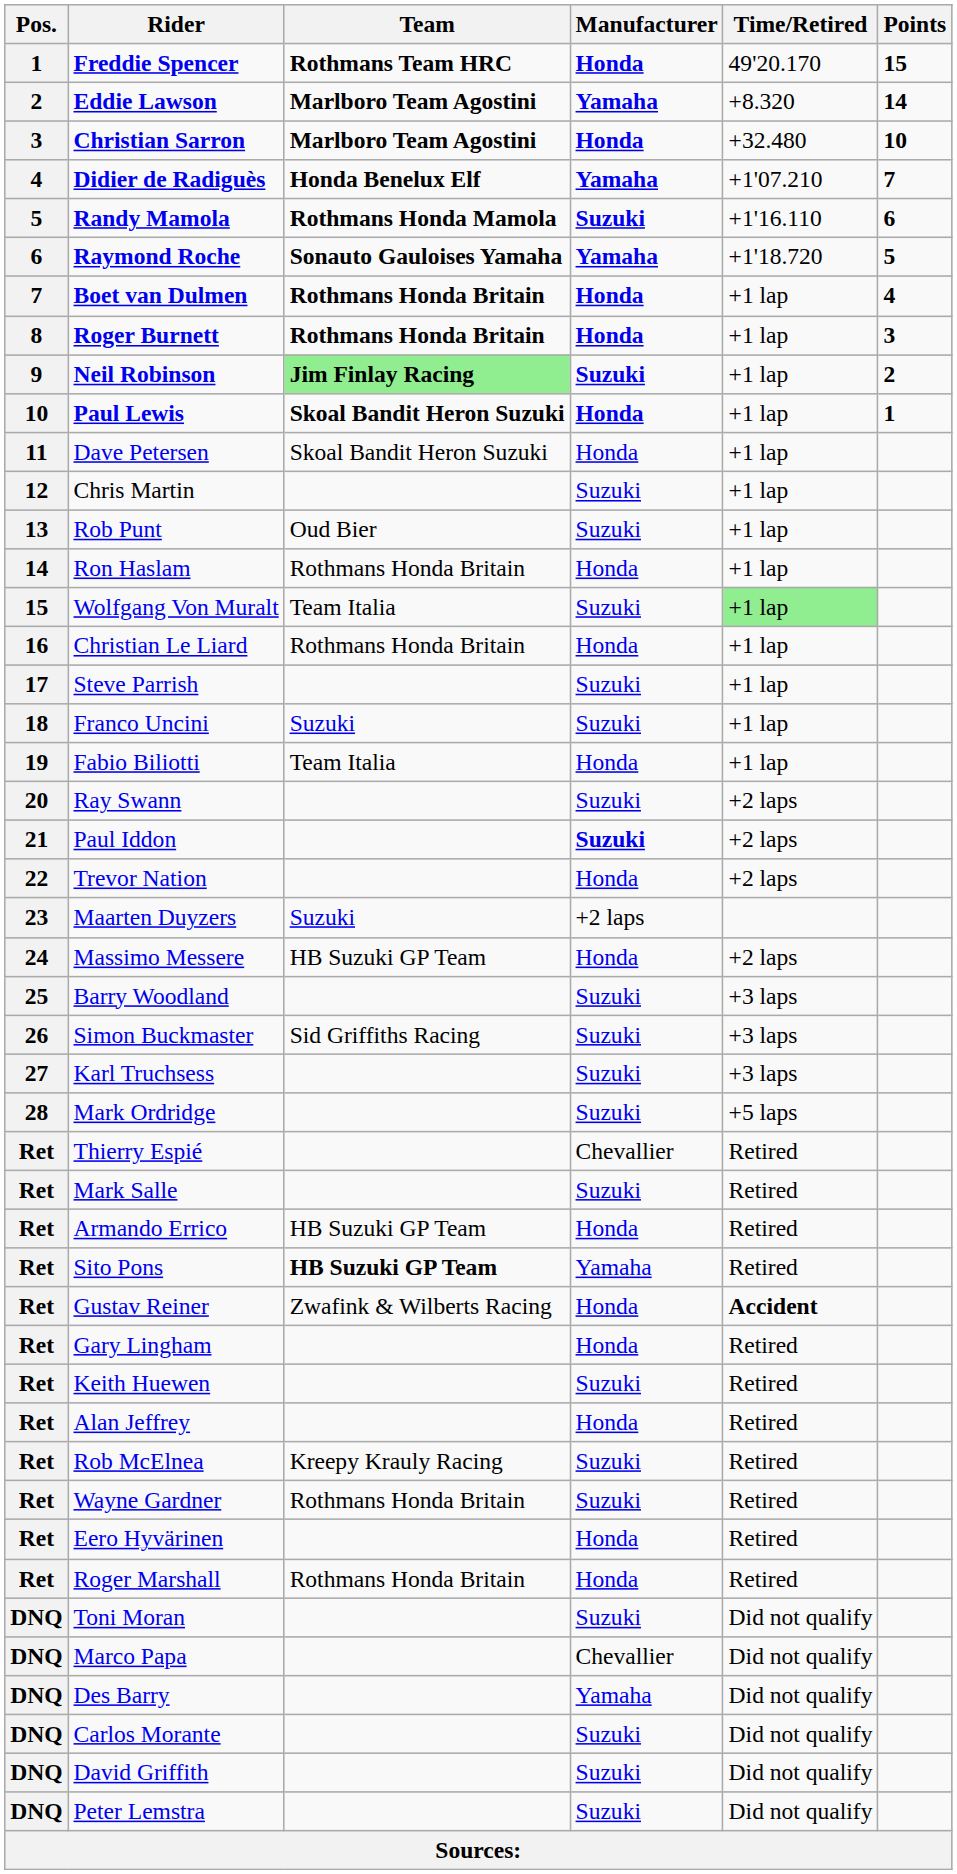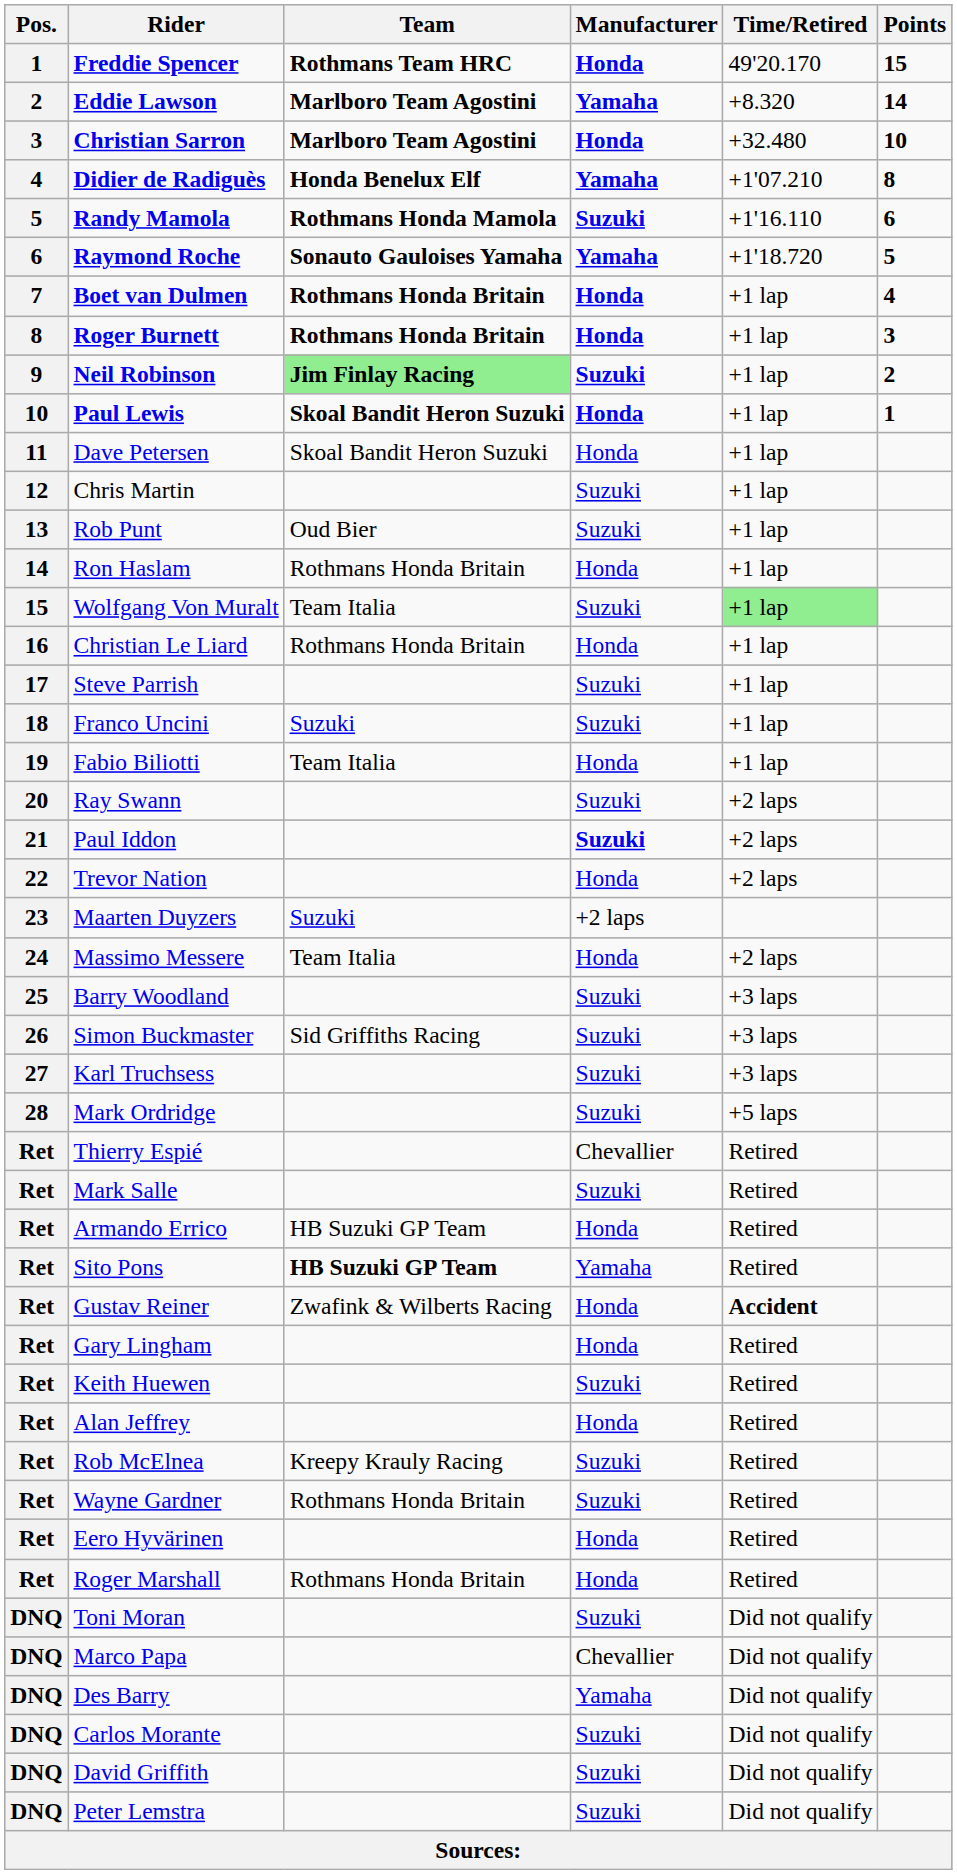 <table class="wikitable" style="font-size: 95%;">
 <tr>
 <th>Pos.</th>
 <th>Rider</th>
 <th>Team</th>
 <th>Manufacturer</th>
 <th>Time/Retired</th>
 <th>Points</th>
 </tr>
 <tr>
 <th>1</th>
 <td> <strong><a href='#'>Freddie Spencer</a></strong></td>
 <td><strong>Rothmans Team HRC</strong></td>
 <td><strong><a href='#'>Honda</a></strong></td>
 <td>49'20.170</td>
 <td><strong>15</strong></td>
 </tr>
 <tr>
 <th>2</th>
 <td> <strong><a href='#'>Eddie Lawson</a></strong></td>
 <td><strong>Marlboro Team Agostini</strong></td>
 <td><strong><a href='#'>Yamaha</a></strong></td>
 <td>+8.320</td>
 <td><strong>14</strong></td>
 </tr>
 <tr>
 <th>3</th>
 <td> <strong><a href='#'>Christian Sarron</a></strong></td>
 <td><strong>Marlboro Team Agostini</strong></td>
 <td><strong><a href='#'>Honda</a></strong></td>
 <td>+32.480</td>
 <td><strong>10</strong></td>
 </tr>
 <tr>
 <th>4</th>
 <td> <strong><a href='#'>Didier de Radiguès</a></strong></td>
 <td><strong>Honda Benelux Elf</strong></td>
 <td><strong><a href='#'>Yamaha</a></strong></td>
 <td>+1'07.210</td>
-<td><strong>7</strong></td>
+<td><strong>8</strong></td>
 </tr>
 <tr>
 <th>5</th>
 <td> <strong><a href='#'>Randy Mamola</a></strong></td>
 <td><strong>Rothmans Honda Mamola</strong></td>
 <td><strong><a href='#'>Suzuki</a></strong></td>
 <td>+1'16.110</td>
 <td><strong>6</strong></td>
 </tr>
 <tr>
 <th>6</th>
 <td> <strong><a href='#'>Raymond Roche</a></strong></td>
 <td><strong>Sonauto Gauloises Yamaha</strong></td>
 <td><strong><a href='#'>Yamaha</a></strong></td>
 <td>+1'18.720</td>
 <td><strong>5</strong></td>
 </tr>
 <tr>
 <th>7</th>
 <td> <strong><a href='#'>Boet van Dulmen</a></strong></td>
 <td><strong>Rothmans Honda Britain</strong></td>
 <td><strong><a href='#'>Honda</a></strong></td>
 <td>+1 lap</td>
 <td><strong>4</strong></td>
 </tr>
 <tr>
 <th>8</th>
 <td> <strong><a href='#'>Roger Burnett</a></strong></td>
 <td><strong>Rothmans Honda Britain</strong></td>
 <td><strong><a href='#'>Honda</a></strong></td>
 <td>+1 lap</td>
 <td><strong>3</strong></td>
 </tr>
 <tr>
 <th>9</th>
 <td> <strong><a href='#'>Neil Robinson</a></strong></td>
 <td style="background: lightgreen;"><strong>Jim Finlay Racing</strong></td>
 <td><strong><a href='#'>Suzuki</a></strong></td>
 <td>+1 lap</td>
 <td><strong>2</strong></td>
 </tr>
 <tr>
 <th>10</th>
 <td> <strong><a href='#'>Paul Lewis</a></strong></td>
 <td><strong>Skoal Bandit Heron Suzuki</strong></td>
 <td><strong><a href='#'>Honda</a></strong></td>
 <td>+1 lap</td>
 <td><strong>1</strong></td>
 </tr>
 <tr>
 <th>11</th>
 <td> <a href='#'>Dave Petersen</a></td>
 <td>Skoal Bandit Heron Suzuki</td>
 <td><a href='#'>Honda</a></td>
 <td>+1 lap</td>
 <td></td>
 </tr>
 <tr>
 <th>12</th>
 <td> Chris Martin</td>
 <td></td>
 <td><a href='#'>Suzuki</a></td>
 <td>+1 lap</td>
 <td></td>
 </tr>
 <tr>
 <th>13</th>
 <td> <a href='#'>Rob Punt</a></td>
 <td>Oud Bier</td>
 <td><a href='#'>Suzuki</a></td>
 <td>+1 lap</td>
 <td></td>
 </tr>
 <tr>
 <th>14</th>
 <td> <a href='#'>Ron Haslam</a></td>
 <td>Rothmans Honda Britain</td>
 <td><a href='#'>Honda</a></td>
 <td>+1 lap</td>
 <td></td>
 </tr>
 <tr>
 <th>15</th>
 <td> <a href='#'>Wolfgang Von Muralt</a></td>
 <td>Team Italia</td>
 <td><a href='#'>Suzuki</a></td>
 <td style="background: lightgreen;">+1 lap</td>
 <td></td>
 </tr>
 <tr>
 <th>16</th>
 <td> <a href='#'>Christian Le Liard</a></td>
 <td>Rothmans Honda Britain</td>
 <td><a href='#'>Honda</a></td>
 <td>+1 lap</td>
 <td></td>
 </tr>
 <tr>
 <th>17</th>
 <td> <a href='#'>Steve Parrish</a></td>
 <td></td>
 <td><a href='#'>Suzuki</a></td>
 <td>+1 lap</td>
 <td></td>
 </tr>
 <tr>
 <th>18</th>
 <td> <a href='#'>Franco Uncini</a></td>
 <td><a href='#'>Suzuki</a></td>
 <td><a href='#'>Suzuki</a></td>
 <td>+1 lap</td>
 <td></td>
 </tr>
 <tr>
 <th>19</th>
 <td> <a href='#'>Fabio Biliotti</a></td>
 <td>Team Italia</td>
 <td><a href='#'>Honda</a></td>
 <td>+1 lap</td>
 <td></td>
 </tr>
 <tr>
 <th>20</th>
 <td> <a href='#'>Ray Swann</a></td>
 <td></td>
 <td><a href='#'>Suzuki</a></td>
 <td>+2 laps</td>
 <td></td>
 </tr>
 <tr>
 <th>21</th>
 <td> <a href='#'>Paul Iddon</a></td>
 <td></td>
 <td><strong><a href='#'>Suzuki</a></strong></td>
 <td>+2 laps</td>
 <td></td>
 </tr>
 <tr>
 <th>22</th>
 <td> <a href='#'>Trevor Nation</a></td>
 <td></td>
 <td><a href='#'>Honda</a></td>
 <td>+2 laps</td>
 <td></td>
 </tr>
 <tr>
 <th>23</th>
 <td> <a href='#'>Maarten Duyzers</a></td>
 <td><a href='#'>Suzuki</a></td>
 <td>+2 laps</td>
 <td></td>
 </tr>
 <tr>
 <th>24</th>
 <td> <a href='#'>Massimo Messere</a></td>
-<td>HB Suzuki GP Team</td>
+<td>Team Italia</td>
 <td><a href='#'>Honda</a></td>
 <td>+2 laps</td>
 <td></td>
 </tr>
 <tr>
 <th>25</th>
 <td> <a href='#'>Barry Woodland</a></td>
 <td></td>
 <td><a href='#'>Suzuki</a></td>
 <td>+3 laps</td>
 <td></td>
 </tr>
 <tr>
 <th>26</th>
 <td> <a href='#'>Simon Buckmaster</a></td>
 <td>Sid Griffiths Racing</td>
 <td><a href='#'>Suzuki</a></td>
 <td>+3 laps</td>
 <td></td>
 </tr>
 <tr>
 <th>27</th>
 <td> <a href='#'>Karl Truchsess</a></td>
 <td></td>
 <td><a href='#'>Suzuki</a></td>
 <td>+3 laps</td>
 <td></td>
 </tr>
 <tr>
 <th>28</th>
 <td> <a href='#'>Mark Ordridge</a></td>
 <td></td>
 <td><a href='#'>Suzuki</a></td>
 <td>+5 laps</td>
 <td></td>
 </tr>
 <tr>
 <th>Ret</th>
 <td> <a href='#'>Thierry Espié</a></td>
 <td></td>
 <td>Chevallier</td>
 <td>Retired</td>
 <td></td>
 </tr>
 <tr>
 <th>Ret</th>
 <td> <a href='#'>Mark Salle</a></td>
 <td></td>
 <td><a href='#'>Suzuki</a></td>
 <td>Retired</td>
 <td></td>
 </tr>
 <tr>
 <th>Ret</th>
 <td> <a href='#'>Armando Errico</a></td>
 <td>HB Suzuki GP Team</td>
 <td><a href='#'>Honda</a></td>
 <td>Retired</td>
 <td></td>
 </tr>
 <tr>
 <th>Ret</th>
 <td> <a href='#'>Sito Pons</a></td>
 <td><strong>HB Suzuki GP Team</strong></td>
 <td><a href='#'>Yamaha</a></td>
 <td>Retired</td>
 <td></td>
 </tr>
 <tr>
 <th>Ret</th>
 <td> <a href='#'>Gustav Reiner</a></td>
 <td>Zwafink & Wilberts Racing</td>
 <td><a href='#'>Honda</a></td>
 <td><strong>Accident</strong></td>
 <td></td>
 </tr>
 <tr>
 <th>Ret</th>
 <td> <a href='#'>Gary Lingham</a></td>
 <td></td>
 <td><a href='#'>Honda</a></td>
 <td>Retired</td>
 <td></td>
 </tr>
 <tr>
 <th>Ret</th>
 <td> <a href='#'>Keith Huewen</a></td>
 <td></td>
 <td><a href='#'>Suzuki</a></td>
 <td>Retired</td>
 <td></td>
 </tr>
 <tr>
 <th>Ret</th>
 <td> <a href='#'>Alan Jeffrey</a></td>
 <td></td>
 <td><a href='#'>Honda</a></td>
 <td>Retired</td>
 <td></td>
 </tr>
 <tr>
 <th>Ret</th>
 <td> <a href='#'>Rob McElnea</a></td>
 <td>Kreepy Krauly Racing</td>
 <td><a href='#'>Suzuki</a></td>
 <td>Retired</td>
 <td></td>
 </tr>
 <tr>
 <th>Ret</th>
 <td> <a href='#'>Wayne Gardner</a></td>
 <td>Rothmans Honda Britain</td>
 <td><a href='#'>Suzuki</a></td>
 <td>Retired</td>
 <td></td>
 </tr>
 <tr>
 <th>Ret</th>
 <td> <a href='#'>Eero Hyvärinen</a></td>
 <td></td>
 <td><a href='#'>Honda</a></td>
 <td>Retired</td>
 <td></td>
 </tr>
 <tr>
 <th>Ret</th>
 <td> <a href='#'>Roger Marshall</a></td>
 <td>Rothmans Honda Britain</td>
 <td><a href='#'>Honda</a></td>
 <td>Retired</td>
 <td></td>
 </tr>
 <tr>
 <th>DNQ</th>
 <td> <a href='#'>Toni Moran</a></td>
 <td></td>
 <td><a href='#'>Suzuki</a></td>
 <td>Did not qualify</td>
 <td></td>
 </tr>
 <tr>
 <th>DNQ</th>
 <td> <a href='#'>Marco Papa</a></td>
 <td></td>
 <td>Chevallier</td>
 <td>Did not qualify</td>
 <td></td>
 </tr>
 <tr>
 <th>DNQ</th>
 <td> <a href='#'>Des Barry</a></td>
 <td></td>
 <td><a href='#'>Yamaha</a></td>
 <td>Did not qualify</td>
 <td></td>
 </tr>
 <tr>
 <th>DNQ</th>
 <td> <a href='#'>Carlos Morante</a></td>
 <td></td>
 <td><a href='#'>Suzuki</a></td>
 <td>Did not qualify</td>
 <td></td>
 </tr>
 <tr>
 <th>DNQ</th>
 <td> <a href='#'>David Griffith</a></td>
 <td></td>
 <td><a href='#'>Suzuki</a></td>
 <td>Did not qualify</td>
 <td></td>
 </tr>
 <tr>
 <th>DNQ</th>
 <td> <a href='#'>Peter Lemstra</a></td>
 <td></td>
 <td><a href='#'>Suzuki</a></td>
 <td>Did not qualify</td>
 <td></td>
 </tr>
 <tr>
 <th colspan=8>Sources:</th>
 </tr>
 </table>
